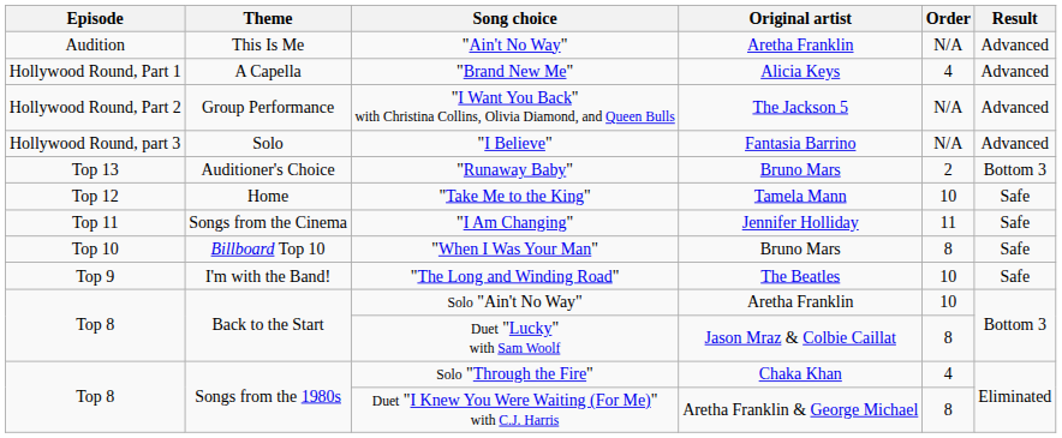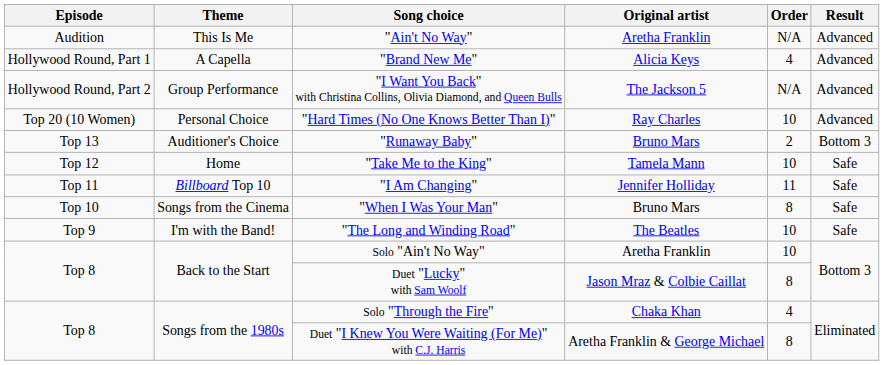 <table class="wikitable" style="text-align: center;">
 <tr>
 <th>Episode</th>
 <th>Theme</th>
 <th>Song choice</th>
 <th>Original artist</th>
 <th>Order</th>
 <th>Result</th>
 </tr>
 <tr>
 <td>Audition</td>
 <td>This Is Me</td>
 <td>"<a href='#'>Ain't No Way</a>"</td>
 <td><a href='#'>Aretha Franklin</a></td>
 <td>N/A</td>
 <td>Advanced</td>
 </tr>
 <tr>
 <td>Hollywood Round, Part 1</td>
 <td>A Capella</td>
 <td>"<a href='#'>Brand New Me</a>"</td>
 <td><a href='#'>Alicia Keys</a></td>
 <td>4</td>
 <td>Advanced</td>
 </tr>
 <tr>
 <td>Hollywood Round, Part 2</td>
 <td>Group Performance</td>
 <td>"<a href='#'>I Want You Back</a>"<br><small>with Christina Collins, Olivia Diamond, and <a href='#'>Queen Bulls</a></small></td>
 <td><a href='#'>The Jackson 5</a></td>
 <td>N/A</td>
 <td>Advanced</td>
 </tr>
 <tr>
-<td>Hollywood Round, part 3</td>
-<td>Solo</td>
-<td>"<a href='#'>I Believe</a>"</td>
-<td><a href='#'>Fantasia Barrino</a></td>
-<td>N/A</td>
+<td>Top 20 (10 Women)</td>
+<td>Personal Choice</td>
+<td>"<a href='#'>Hard Times (No One Knows Better Than I)</a>"</td>
+<td><a href='#'>Ray Charles</a></td>
+<td>10</td>
 <td>Advanced</td>
 </tr>
 <tr>
 <td>Top 13</td>
 <td>Auditioner's Choice</td>
 <td>"<a href='#'>Runaway Baby</a>"</td>
 <td><a href='#'>Bruno Mars</a></td>
 <td>2</td>
 <td>Bottom 3</td>
 </tr>
 <tr>
 <td>Top 12</td>
 <td>Home</td>
 <td>"<a href='#'>Take Me to the King</a>"</td>
 <td><a href='#'>Tamela Mann</a></td>
 <td>10</td>
 <td>Safe</td>
 </tr>
 <tr>
 <td>Top 11</td>
-<td>Songs from the Cinema</td>
+<td><em><a href='#'>Billboard</a></em> Top 10</td>
 <td>"<a href='#'>I Am Changing</a>"</td>
 <td><a href='#'>Jennifer Holliday</a></td>
 <td>11</td>
 <td>Safe</td>
 </tr>
 <tr>
 <td>Top 10</td>
-<td><em><a href='#'>Billboard</a></em> Top 10</td>
+<td>Songs from the Cinema</td>
 <td>"<a href='#'>When I Was Your Man</a>"</td>
 <td>Bruno Mars</td>
 <td>8</td>
 <td>Safe</td>
 </tr>
 <tr>
 <td>Top 9</td>
 <td>I'm with the Band!</td>
 <td>"<a href='#'>The Long and Winding Road</a>"</td>
 <td><a href='#'>The Beatles</a></td>
 <td>10</td>
 <td>Safe</td>
 </tr>
 <tr>
 <td rowspan=2>Top 8</td>
 <td rowspan=2>Back to the Start</td>
 <td><small>Solo</small> "Ain't No Way"</td>
 <td>Aretha Franklin</td>
 <td>10</td>
 <td rowspan=2>Bottom 3</td>
 </tr>
 <tr>
 <td><small>Duet</small> "<a href='#'>Lucky</a>" <br> <small>with <a href='#'>Sam Woolf</a></small></td>
 <td><a href='#'>Jason Mraz</a> & <a href='#'>Colbie Caillat</a></td>
 <td>8</td>
 </tr>
 <tr>
 <td rowspan=2>Top 8</td>
 <td rowspan=2>Songs from the <a href='#'>1980s</a></td>
 <td><small>Solo</small> "<a href='#'>Through the Fire</a>"</td>
 <td><a href='#'>Chaka Khan</a></td>
 <td>4</td>
 <td rowspan=2>Eliminated</td>
 </tr>
 <tr>
 <td><small>Duet</small> "<a href='#'>I Knew You Were Waiting (For Me)</a>" <br> <small> with <a href='#'>C.J. Harris</a> </small></td>
 <td>Aretha Franklin & <a href='#'>George Michael</a></td>
 <td>8</td>
 </tr>
 </table>
